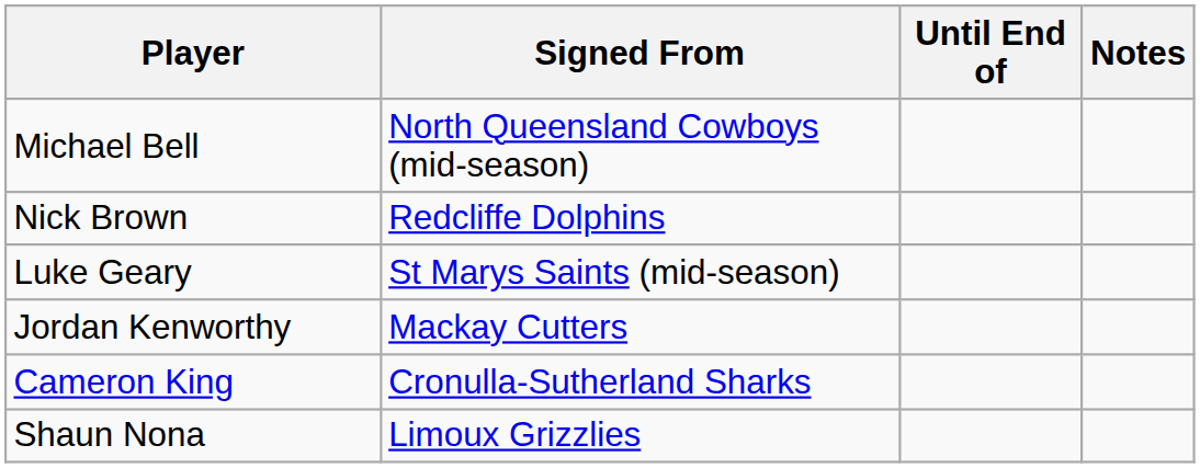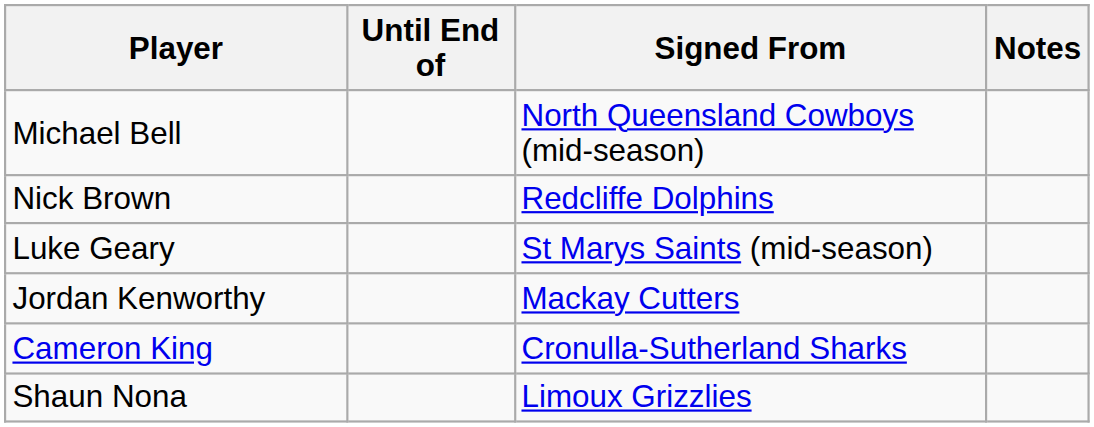 <table class="wikitable" style="font-size:90%">
 <tr style="background:#efefef;">
 <th style="width:150px;">Player</th>
+<th style="width:70px;">Until End of</th>
 <th style="width:210px;">Signed From</th>
-<th style="width:70px;">Until End of</th>
 <th style="width:40px;">Notes</th>
 </tr>
 <tr>
 <td>Michael Bell</td>
+<td></td>
 <td> <a href='#'>North Queensland Cowboys</a> (mid-season)</td>
-<td></td>
 <td></td>
 </tr>
 <tr>
 <td>Nick Brown</td>
+<td></td>
 <td> <a href='#'>Redcliffe Dolphins</a></td>
-<td></td>
 <td></td>
 </tr>
 <tr>
 <td>Luke Geary</td>
+<td></td>
 <td> <a href='#'>St Marys Saints</a> (mid-season)</td>
-<td></td>
 <td></td>
 </tr>
 <tr>
 <td>Jordan Kenworthy</td>
+<td></td>
 <td> <a href='#'>Mackay Cutters</a></td>
-<td></td>
 <td></td>
 </tr>
 <tr>
 <td><a href='#'>Cameron King</a></td>
+<td></td>
 <td> <a href='#'>Cronulla-Sutherland Sharks</a></td>
-<td></td>
 <td></td>
 </tr>
 <tr>
 <td>Shaun Nona</td>
+<td></td>
 <td> <a href='#'>Limoux Grizzlies</a></td>
-<td></td>
 <td></td>
 </tr>
 </table>
